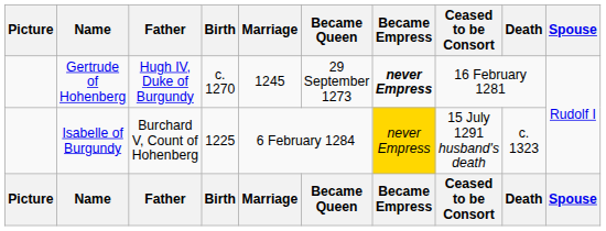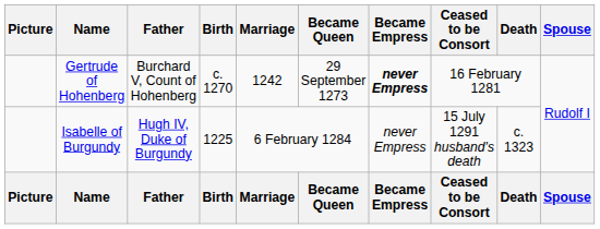 <table width=95% class="wikitable">
 <tr>
 <th>Picture</th>
 <th>Name</th>
 <th>Father</th>
 <th>Birth</th>
 <th>Marriage</th>
 <th>Became Queen</th>
 <th>Became Empress</th>
 <th>Ceased to be Consort</th>
 <th>Death</th>
 <th><a href='#'>Spouse</a></th>
 </tr>
 <tr>
 <td align=center></td>
 <td align=center><a href='#'>Gertrude of Hohenberg</a></td>
-<td align="center"><a href='#'>Hugh IV, Duke of Burgundy</a></td>
+<td align="center">Burchard V, Count of Hohenberg</td>
 <td align="center">c. 1270</td>
-<td align="center">1245</td>
+<td align="center">1242</td>
 <td align="center">29 September 1273</td>
 <td align="center"><strong><em>never Empress</em></strong></td>
 <td align="center" colspan="2">16 February 1281</td>
 <td align="center" rowspan="2"><a href='#'>Rudolf I</a></td>
 </tr>
 <tr>
 <td align=center></td>
 <td align=center><a href='#'>Isabelle of Burgundy</a></td>
-<td align="center">Burchard V, Count of Hohenberg</td>
+<td align="center"><a href='#'>Hugh IV, Duke of Burgundy</a></td>
 <td align="center">1225</td>
 <td align="center" colspan="2">6 February 1284</td>
-<td align="center" style="background: gold;"><em>never Empress</em></td>
+<td align="center"><em>never Empress</em></td>
 <td align="center">15 July 1291<br> <em>husband's death</em></td>
 <td align="center">c. 1323</td>
 </tr>
 <tr>
 <th>Picture</th>
 <th>Name</th>
 <th>Father</th>
 <th>Birth</th>
 <th>Marriage</th>
 <th>Became Queen</th>
 <th>Became Empress</th>
 <th>Ceased to be Consort</th>
 <th>Death</th>
 <th><a href='#'>Spouse</a></th>
 </tr>
 </table>
